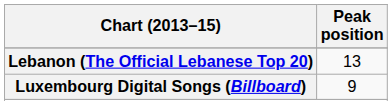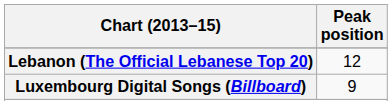 <table class="wikitable sortable plainrowheaders" style="text-align:center">
 <tr>
 <th scope="col">Chart (2013–15)</th>
 <th scope="col">Peak<br>position</th>
 </tr>
 <tr>
 </tr>
 <tr>
 </tr>
 <tr>
 </tr>
 <tr>
 </tr>
 <tr>
 </tr>
 <tr>
 </tr>
 <tr>
 <th scope="row">Lebanon (<a href='#'>The Official Lebanese Top 20</a>)</th>
-<td>13</td>
+<td>12</td>
 </tr>
 <tr>
 <th scope="row">Luxembourg Digital Songs (<em><a href='#'>Billboard</a></em>)</th>
 <td>9</td>
 </tr>
 <tr>
 </tr>
 <tr>
 </tr>
 <tr>
 </tr>
 <tr>
 </tr>
 <tr>
 </tr>
 <tr>
 </tr>
 </table>
